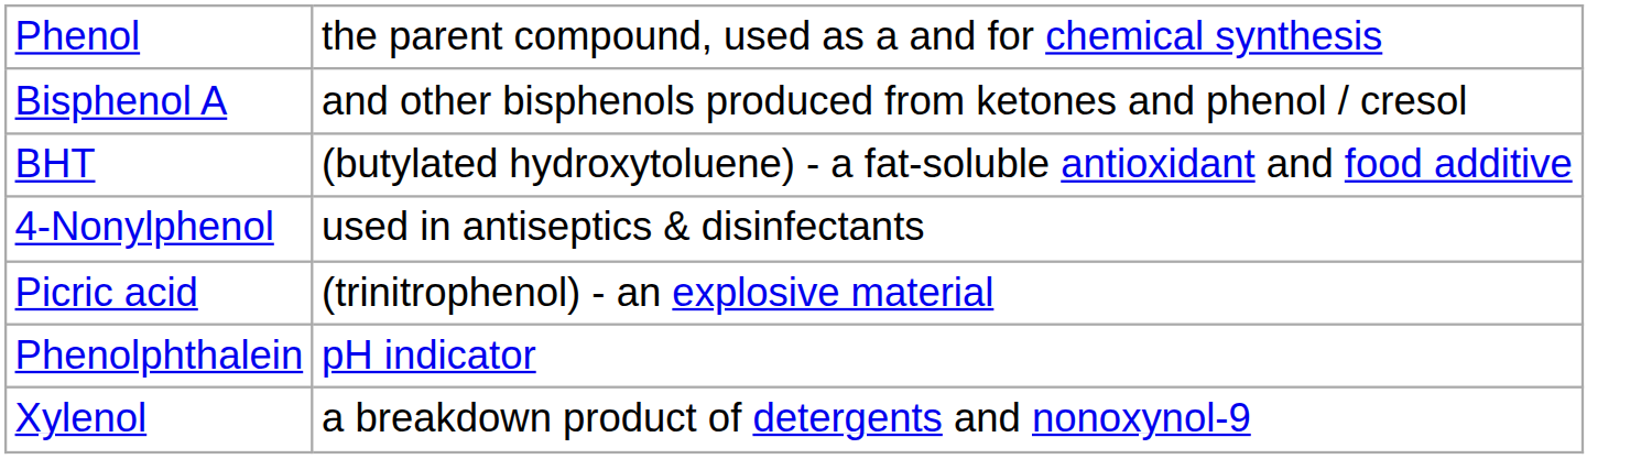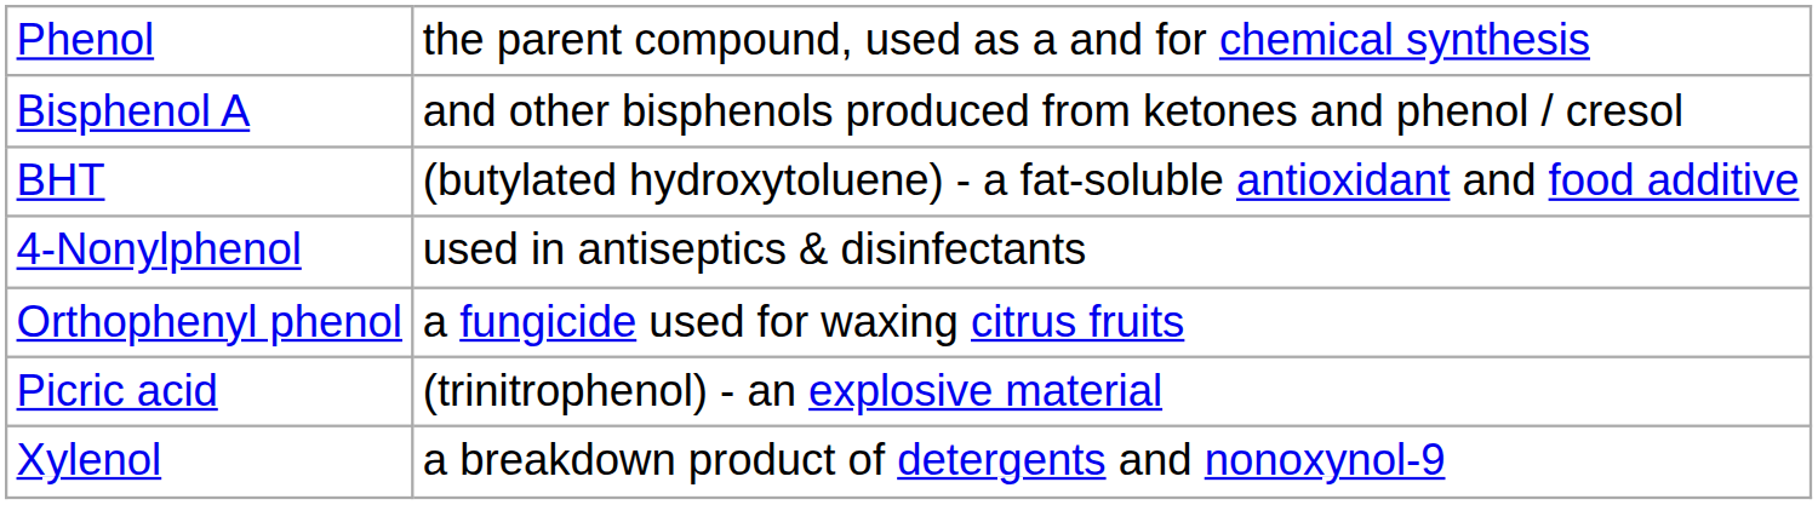 <table align="center"  class="wikitable" style="background-color:white;">
 <tr>
 <td><a href='#'>Phenol</a></td>
 <td>the parent compound, used as a  and for <a href='#'>chemical synthesis</a></td>
 </tr>
 <tr>
 <td><a href='#'>Bisphenol A</a></td>
 <td>and other bisphenols produced from ketones and phenol / cresol</td>
 </tr>
 <tr>
 <td><a href='#'>BHT</a></td>
 <td>(butylated hydroxytoluene) - a fat-soluble <a href='#'>antioxidant</a> and <a href='#'>food additive</a></td>
 </tr>
 <tr>
 <td><a href='#'>4-Nonylphenol</a></td>
 <td>used in antiseptics & disinfectants</td>
 </tr>
 <tr>
+<td><a href='#'>Orthophenyl phenol</a></td>
+<td>a <a href='#'>fungicide</a> used for waxing <a href='#'>citrus fruits</a></td>
+</tr>
+<tr>
 <td><a href='#'>Picric acid</a></td>
 <td>(trinitrophenol) - an <a href='#'>explosive material</a></td>
-</tr>
-<tr>
-<td><a href='#'>Phenolphthalein</a></td>
-<td><a href='#'>pH indicator</a></td>
 </tr>
 <tr>
 <td><a href='#'>Xylenol</a></td>
 <td>a breakdown product of <a href='#'>detergents</a> and <a href='#'>nonoxynol-9</a></td>
 </tr>
 </table>
